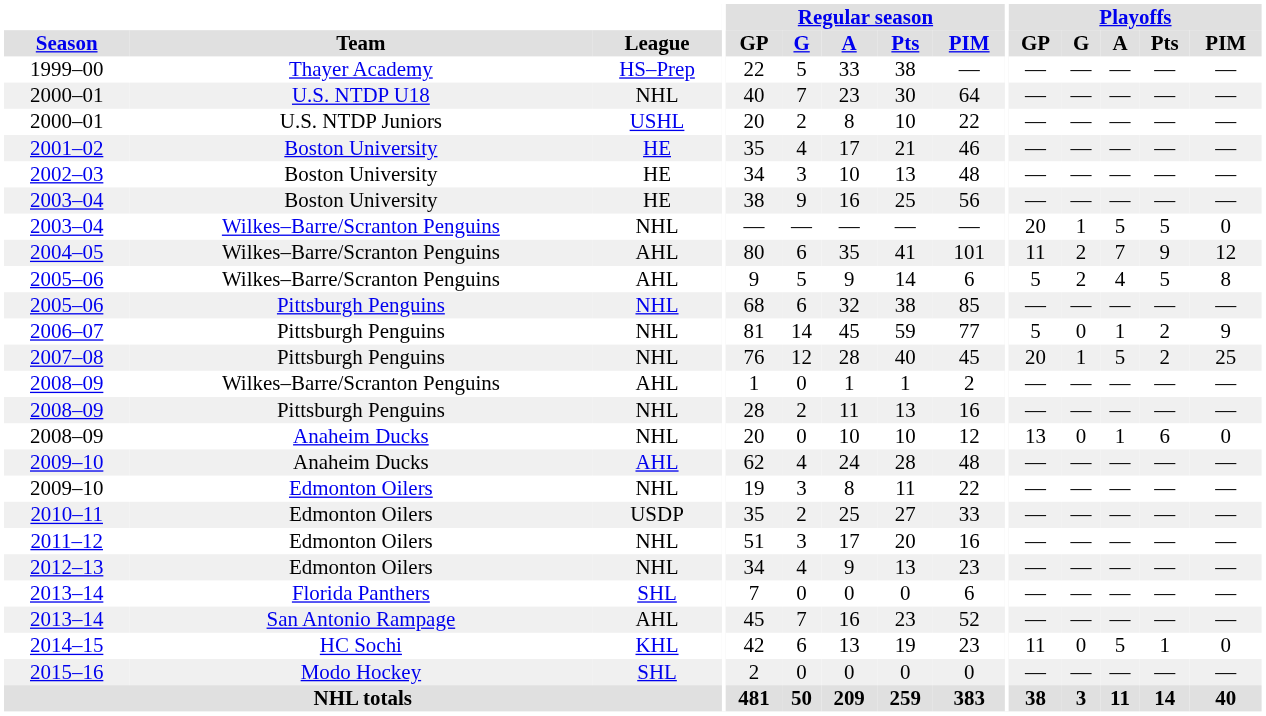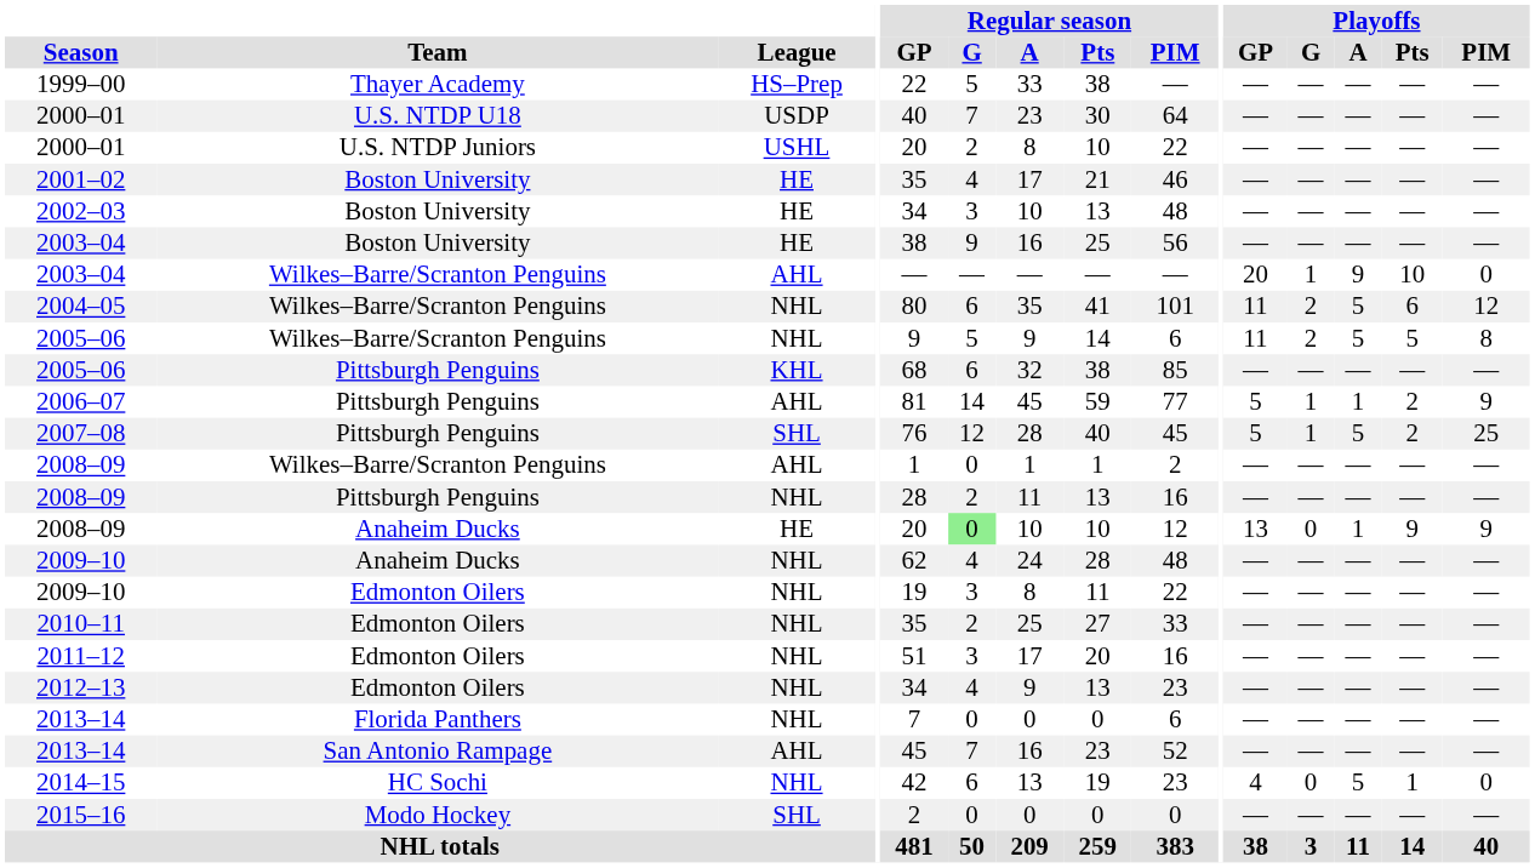 <table border="0" cellpadding="1" cellspacing="0" style="text-align:center; width:60em">
 <tr bgcolor="#e0e0e0">
 <th colspan="3" bgcolor="#ffffff"></th>
 <th rowspan="100" bgcolor="#ffffff"></th>
 <th colspan="5"><a href='#'>Regular season</a></th>
 <th rowspan="100" bgcolor="#ffffff"></th>
 <th colspan="5"><a href='#'>Playoffs</a></th>
 </tr>
 <tr bgcolor="#e0e0e0">
 <th><a href='#'>Season</a></th>
 <th>Team</th>
 <th>League</th>
 <th>GP</th>
 <th><a href='#'>G</a></th>
 <th><a href='#'>A</a></th>
 <th><a href='#'>Pts</a></th>
 <th><a href='#'>PIM</a></th>
 <th>GP</th>
 <th>G</th>
 <th>A</th>
 <th>Pts</th>
 <th>PIM</th>
 </tr>
 <tr>
 <td>1999–00</td>
 <td><a href='#'>Thayer Academy</a></td>
 <td><a href='#'>HS–Prep</a></td>
 <td>22</td>
 <td>5</td>
 <td>33</td>
 <td>38</td>
 <td>—</td>
 <td>—</td>
 <td>—</td>
 <td>—</td>
 <td>—</td>
 <td>—</td>
 </tr>
 <tr bgcolor="#f0f0f0">
 <td>2000–01</td>
 <td><a href='#'>U.S. NTDP U18</a></td>
-<td>NHL</td>
+<td>USDP</td>
 <td>40</td>
 <td>7</td>
 <td>23</td>
 <td>30</td>
 <td>64</td>
 <td>—</td>
 <td>—</td>
 <td>—</td>
 <td>—</td>
 <td>—</td>
 </tr>
 <tr>
 <td>2000–01</td>
 <td>U.S. NTDP Juniors</td>
 <td><a href='#'>USHL</a></td>
 <td>20</td>
 <td>2</td>
 <td>8</td>
 <td>10</td>
 <td>22</td>
 <td>—</td>
 <td>—</td>
 <td>—</td>
 <td>—</td>
 <td>—</td>
 </tr>
 <tr bgcolor="#f0f0f0">
 <td><a href='#'>2001–02</a></td>
 <td><a href='#'>Boston University</a></td>
 <td><a href='#'>HE</a></td>
 <td>35</td>
 <td>4</td>
 <td>17</td>
 <td>21</td>
 <td>46</td>
 <td>—</td>
 <td>—</td>
 <td>—</td>
 <td>—</td>
 <td>—</td>
 </tr>
 <tr>
 <td><a href='#'>2002–03</a></td>
 <td>Boston University</td>
 <td>HE</td>
 <td>34</td>
 <td>3</td>
 <td>10</td>
 <td>13</td>
 <td>48</td>
 <td>—</td>
 <td>—</td>
 <td>—</td>
 <td>—</td>
 <td>—</td>
 </tr>
 <tr bgcolor="#f0f0f0">
 <td><a href='#'>2003–04</a></td>
 <td>Boston University</td>
 <td>HE</td>
 <td>38</td>
 <td>9</td>
 <td>16</td>
 <td>25</td>
 <td>56</td>
 <td>—</td>
 <td>—</td>
 <td>—</td>
 <td>—</td>
 <td>—</td>
 </tr>
 <tr>
 <td><a href='#'>2003–04</a></td>
 <td><a href='#'>Wilkes–Barre/Scranton Penguins</a></td>
-<td>NHL</td>
+<td><a href='#'>AHL</a></td>
 <td>—</td>
 <td>—</td>
 <td>—</td>
 <td>—</td>
 <td>—</td>
 <td>20</td>
 <td>1</td>
-<td>5</td>
-<td>5</td>
+<td>9</td>
+<td>10</td>
 <td>0</td>
 </tr>
 <tr bgcolor="#f0f0f0">
 <td><a href='#'>2004–05</a></td>
 <td>Wilkes–Barre/Scranton Penguins</td>
-<td>AHL</td>
+<td>NHL</td>
 <td>80</td>
 <td>6</td>
 <td>35</td>
 <td>41</td>
 <td>101</td>
 <td>11</td>
 <td>2</td>
-<td>7</td>
-<td>9</td>
+<td>5</td>
+<td>6</td>
 <td>12</td>
 </tr>
 <tr>
 <td><a href='#'>2005–06</a></td>
 <td>Wilkes–Barre/Scranton Penguins</td>
-<td>AHL</td>
+<td>NHL</td>
 <td>9</td>
 <td>5</td>
 <td>9</td>
 <td>14</td>
 <td>6</td>
+<td>11</td>
+<td>2</td>
 <td>5</td>
-<td>2</td>
-<td>4</td>
 <td>5</td>
 <td>8</td>
 </tr>
 <tr bgcolor="#f0f0f0">
 <td><a href='#'>2005–06</a></td>
 <td><a href='#'>Pittsburgh Penguins</a></td>
-<td><a href='#'>NHL</a></td>
+<td><a href='#'>KHL</a></td>
 <td>68</td>
 <td>6</td>
 <td>32</td>
 <td>38</td>
 <td>85</td>
 <td>—</td>
 <td>—</td>
 <td>—</td>
 <td>—</td>
 <td>—</td>
 </tr>
 <tr>
 <td><a href='#'>2006–07</a></td>
 <td>Pittsburgh Penguins</td>
-<td>NHL</td>
+<td>AHL</td>
 <td>81</td>
 <td>14</td>
 <td>45</td>
 <td>59</td>
 <td>77</td>
 <td>5</td>
-<td>0</td>
+<td>1</td>
 <td>1</td>
 <td>2</td>
 <td>9</td>
 </tr>
 <tr bgcolor="#f0f0f0">
 <td><a href='#'>2007–08</a></td>
 <td>Pittsburgh Penguins</td>
-<td>NHL</td>
+<td><a href='#'>SHL</a></td>
 <td>76</td>
 <td>12</td>
 <td>28</td>
 <td>40</td>
 <td>45</td>
-<td>20</td>
+<td>5</td>
 <td>1</td>
 <td>5</td>
 <td>2</td>
 <td>25</td>
 </tr>
 <tr>
 <td><a href='#'>2008–09</a></td>
 <td>Wilkes–Barre/Scranton Penguins</td>
 <td>AHL</td>
 <td>1</td>
 <td>0</td>
 <td>1</td>
 <td>1</td>
 <td>2</td>
 <td>—</td>
 <td>—</td>
 <td>—</td>
 <td>—</td>
 <td>—</td>
 </tr>
 <tr bgcolor="#f0f0f0">
 <td><a href='#'>2008–09</a></td>
 <td>Pittsburgh Penguins</td>
 <td>NHL</td>
 <td>28</td>
 <td>2</td>
 <td>11</td>
 <td>13</td>
 <td>16</td>
 <td>—</td>
 <td>—</td>
 <td>—</td>
 <td>—</td>
 <td>—</td>
 </tr>
 <tr>
 <td>2008–09</td>
 <td><a href='#'>Anaheim Ducks</a></td>
-<td>NHL</td>
+<td>HE</td>
 <td>20</td>
-<td>0</td>
+<td style="background: lightgreen;">0</td>
 <td>10</td>
 <td>10</td>
 <td>12</td>
 <td>13</td>
 <td>0</td>
 <td>1</td>
-<td>6</td>
-<td>0</td>
+<td>9</td>
+<td>9</td>
 </tr>
 <tr bgcolor="#f0f0f0">
 <td><a href='#'>2009–10</a></td>
 <td>Anaheim Ducks</td>
-<td><a href='#'>AHL</a></td>
+<td>NHL</td>
 <td>62</td>
 <td>4</td>
 <td>24</td>
 <td>28</td>
 <td>48</td>
 <td>—</td>
 <td>—</td>
 <td>—</td>
 <td>—</td>
 <td>—</td>
 </tr>
 <tr>
 <td>2009–10</td>
 <td><a href='#'>Edmonton Oilers</a></td>
 <td>NHL</td>
 <td>19</td>
 <td>3</td>
 <td>8</td>
 <td>11</td>
 <td>22</td>
 <td>—</td>
 <td>—</td>
 <td>—</td>
 <td>—</td>
 <td>—</td>
 </tr>
 <tr bgcolor="#f0f0f0">
 <td><a href='#'>2010–11</a></td>
 <td>Edmonton Oilers</td>
-<td>USDP</td>
+<td>NHL</td>
 <td>35</td>
 <td>2</td>
 <td>25</td>
 <td>27</td>
 <td>33</td>
 <td>—</td>
 <td>—</td>
 <td>—</td>
 <td>—</td>
 <td>—</td>
 </tr>
 <tr>
 <td><a href='#'>2011–12</a></td>
 <td>Edmonton Oilers</td>
 <td>NHL</td>
 <td>51</td>
 <td>3</td>
 <td>17</td>
 <td>20</td>
 <td>16</td>
 <td>—</td>
 <td>—</td>
 <td>—</td>
 <td>—</td>
 <td>—</td>
 </tr>
 <tr bgcolor="#f0f0f0">
 <td><a href='#'>2012–13</a></td>
 <td>Edmonton Oilers</td>
 <td>NHL</td>
 <td>34</td>
 <td>4</td>
 <td>9</td>
 <td>13</td>
 <td>23</td>
 <td>—</td>
 <td>—</td>
 <td>—</td>
 <td>—</td>
 <td>—</td>
 </tr>
 <tr>
 <td><a href='#'>2013–14</a></td>
 <td><a href='#'>Florida Panthers</a></td>
-<td><a href='#'>SHL</a></td>
+<td>NHL</td>
 <td>7</td>
 <td>0</td>
 <td>0</td>
 <td>0</td>
 <td>6</td>
 <td>—</td>
 <td>—</td>
 <td>—</td>
 <td>—</td>
 <td>—</td>
 </tr>
 <tr bgcolor="#f0f0f0">
 <td><a href='#'>2013–14</a></td>
 <td><a href='#'>San Antonio Rampage</a></td>
 <td>AHL</td>
 <td>45</td>
 <td>7</td>
 <td>16</td>
 <td>23</td>
 <td>52</td>
 <td>—</td>
 <td>—</td>
 <td>—</td>
 <td>—</td>
 <td>—</td>
 </tr>
 <tr>
 <td><a href='#'>2014–15</a></td>
 <td><a href='#'>HC Sochi</a></td>
-<td><a href='#'>KHL</a></td>
+<td><a href='#'>NHL</a></td>
 <td>42</td>
 <td>6</td>
 <td>13</td>
 <td>19</td>
 <td>23</td>
-<td>11</td>
+<td>4</td>
 <td>0</td>
 <td>5</td>
 <td>1</td>
 <td>0</td>
 </tr>
 <tr bgcolor="#f0f0f0">
 <td><a href='#'>2015–16</a></td>
 <td><a href='#'>Modo Hockey</a></td>
 <td><a href='#'>SHL</a></td>
 <td>2</td>
 <td>0</td>
 <td>0</td>
 <td>0</td>
 <td>0</td>
 <td>—</td>
 <td>—</td>
 <td>—</td>
 <td>—</td>
 <td>—</td>
 </tr>
 <tr bgcolor="#e0e0e0">
 <th colspan="3">NHL totals</th>
 <th>481</th>
 <th>50</th>
 <th>209</th>
 <th>259</th>
 <th>383</th>
 <th>38</th>
 <th>3</th>
 <th>11</th>
 <th>14</th>
 <th>40</th>
 </tr>
 </table>
